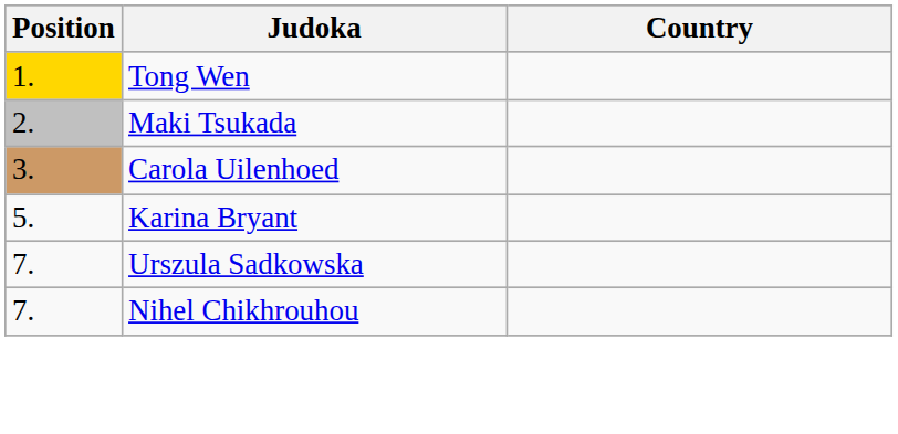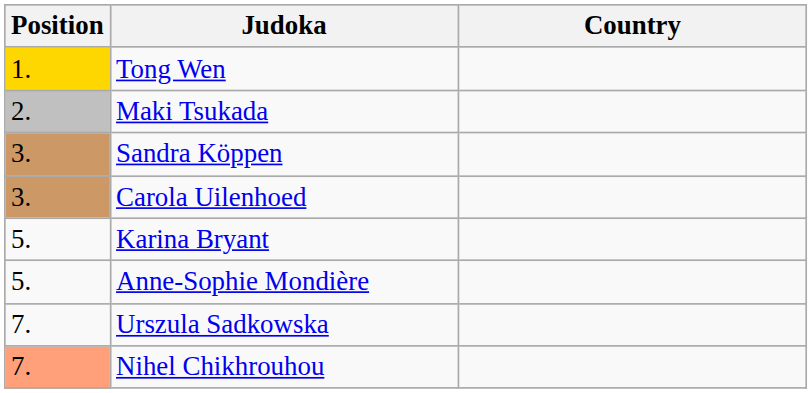 <table class=wikitable>
 <tr>
 <th width=10>Position</th>
 <th width=200>Judoka</th>
 <th width=200>Country</th>
 </tr>
 <tr>
 <td bgcolor=gold>1.</td>
 <td><a href='#'>Tong Wen</a></td>
 <td></td>
 </tr>
 <tr>
 <td bgcolor="silver">2.</td>
 <td><a href='#'>Maki Tsukada</a></td>
 <td></td>
 </tr>
 <tr>
 <td bgcolor="CC9966">3.</td>
+<td><a href='#'>Sandra Köppen</a></td>
+<td></td>
+</tr>
+<tr>
+<td bgcolor="CC9966">3.</td>
 <td><a href='#'>Carola Uilenhoed</a></td>
 <td></td>
 </tr>
 <tr>
 <td>5.</td>
 <td><a href='#'>Karina Bryant</a></td>
 <td></td>
 </tr>
 <tr>
+<td>5.</td>
+<td><a href='#'>Anne-Sophie Mondière</a></td>
+<td></td>
+</tr>
+<tr>
 <td>7.</td>
 <td><a href='#'>Urszula Sadkowska</a></td>
 <td></td>
 </tr>
 <tr>
-<td>7.</td>
+<td style="background: lightsalmon;">7.</td>
 <td><a href='#'>Nihel Chikhrouhou</a></td>
 <td></td>
 </tr>
 </table>
